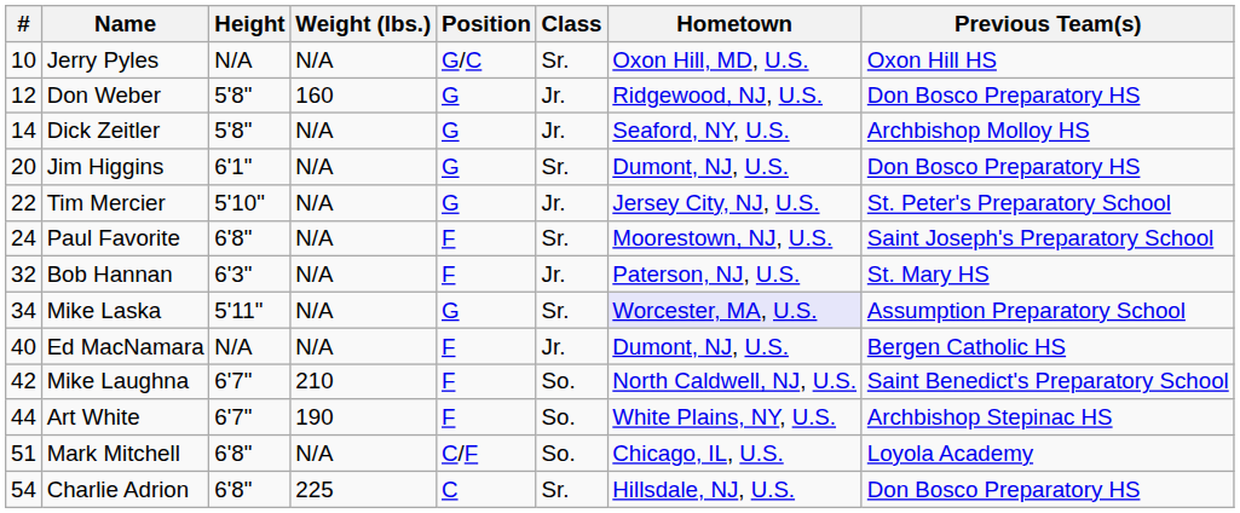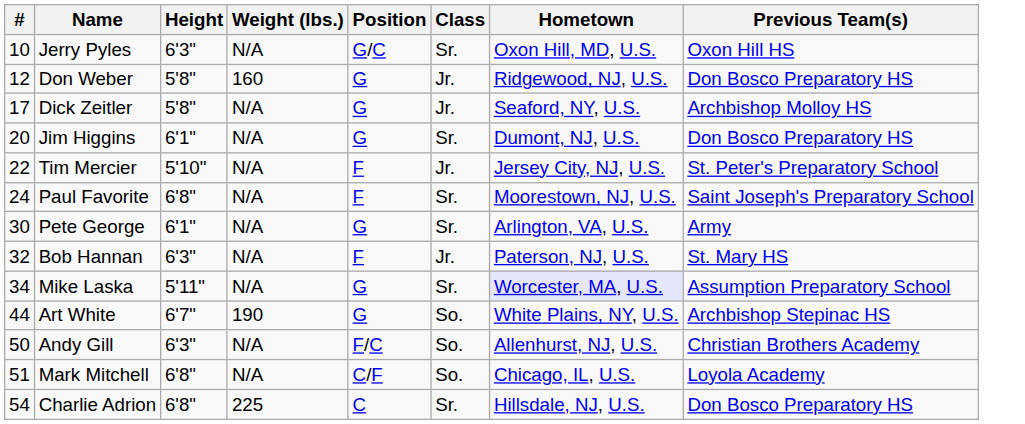 <table class="wikitable" style="font-size: 90%">
 <tr>
 <th>#</th>
 <th>Name</th>
 <th>Height</th>
 <th>Weight (lbs.)</th>
 <th>Position</th>
 <th>Class</th>
 <th>Hometown</th>
 <th>Previous Team(s)</th>
 </tr>
 <tr>
 <td>10</td>
 <td>Jerry Pyles</td>
-<td>N/A</td>
+<td>6'3"</td>
 <td>N/A</td>
 <td><a href='#'>G</a>/<a href='#'>C</a></td>
 <td>Sr.</td>
 <td><a href='#'>Oxon Hill, MD</a>, <a href='#'>U.S.</a></td>
 <td><a href='#'>Oxon Hill HS</a></td>
 </tr>
 <tr>
 <td>12</td>
 <td>Don Weber</td>
 <td>5'8"</td>
 <td>160</td>
 <td><a href='#'>G</a></td>
 <td>Jr.</td>
 <td><a href='#'>Ridgewood, NJ</a>, <a href='#'>U.S.</a></td>
 <td><a href='#'>Don Bosco Preparatory HS</a></td>
 </tr>
 <tr>
-<td>14</td>
+<td>17</td>
 <td>Dick Zeitler</td>
 <td>5'8"</td>
 <td>N/A</td>
 <td><a href='#'>G</a></td>
 <td>Jr.</td>
 <td><a href='#'>Seaford, NY</a>, <a href='#'>U.S.</a></td>
 <td><a href='#'>Archbishop Molloy HS</a></td>
 </tr>
 <tr>
 <td>20</td>
 <td>Jim Higgins</td>
 <td>6'1"</td>
 <td>N/A</td>
 <td><a href='#'>G</a></td>
 <td>Sr.</td>
 <td><a href='#'>Dumont, NJ</a>, <a href='#'>U.S.</a></td>
 <td><a href='#'>Don Bosco Preparatory HS</a></td>
 </tr>
 <tr>
 <td>22</td>
 <td>Tim Mercier</td>
 <td>5'10"</td>
 <td>N/A</td>
-<td><a href='#'>G</a></td>
+<td><a href='#'>F</a></td>
 <td>Jr.</td>
 <td><a href='#'>Jersey City, NJ</a>, <a href='#'>U.S.</a></td>
 <td><a href='#'>St. Peter's Preparatory School</a></td>
 </tr>
 <tr>
 <td>24</td>
 <td>Paul Favorite</td>
 <td>6'8"</td>
 <td>N/A</td>
 <td><a href='#'>F</a></td>
 <td>Sr.</td>
 <td><a href='#'>Moorestown, NJ</a>, <a href='#'>U.S.</a></td>
 <td><a href='#'>Saint Joseph's Preparatory School</a></td>
+</tr>
+<tr>
+<td>30</td>
+<td>Pete George</td>
+<td>6'1"</td>
+<td>N/A</td>
+<td><a href='#'>G</a></td>
+<td>Sr.</td>
+<td><a href='#'>Arlington, VA</a>, <a href='#'>U.S.</a></td>
+<td><a href='#'>Army</a></td>
 </tr>
 <tr>
 <td>32</td>
 <td>Bob Hannan</td>
 <td>6'3"</td>
 <td>N/A</td>
 <td><a href='#'>F</a></td>
 <td>Jr.</td>
 <td><a href='#'>Paterson, NJ</a>, <a href='#'>U.S.</a></td>
 <td><a href='#'>St. Mary HS</a></td>
 </tr>
 <tr>
 <td>34</td>
 <td>Mike Laska</td>
 <td>5'11"</td>
 <td>N/A</td>
 <td><a href='#'>G</a></td>
 <td>Sr.</td>
 <td style="background: lavender;"><a href='#'>Worcester, MA</a>, <a href='#'>U.S.</a></td>
 <td><a href='#'>Assumption Preparatory School</a></td>
 </tr>
 <tr>
-<td>40</td>
-<td>Ed MacNamara</td>
-<td>N/A</td>
-<td>N/A</td>
-<td><a href='#'>F</a></td>
-<td>Jr.</td>
-<td><a href='#'>Dumont, NJ</a>, <a href='#'>U.S.</a></td>
-<td><a href='#'>Bergen Catholic HS</a></td>
-</tr>
-<tr>
-<td>42</td>
-<td>Mike Laughna</td>
-<td>6'7"</td>
-<td>210</td>
-<td><a href='#'>F</a></td>
-<td>So.</td>
-<td><a href='#'>North Caldwell, NJ</a>, <a href='#'>U.S.</a></td>
-<td><a href='#'>Saint Benedict's Preparatory School</a></td>
-</tr>
-<tr>
 <td>44</td>
 <td>Art White</td>
 <td>6'7"</td>
 <td>190</td>
-<td><a href='#'>F</a></td>
+<td><a href='#'>G</a></td>
 <td>So.</td>
 <td><a href='#'>White Plains, NY</a>, <a href='#'>U.S.</a></td>
 <td><a href='#'>Archbishop Stepinac HS</a></td>
+</tr>
+<tr>
+<td>50</td>
+<td>Andy Gill</td>
+<td>6'3"</td>
+<td>N/A</td>
+<td><a href='#'>F</a>/<a href='#'>C</a></td>
+<td>So.</td>
+<td><a href='#'>Allenhurst, NJ</a>, <a href='#'>U.S.</a></td>
+<td><a href='#'>Christian Brothers Academy</a></td>
 </tr>
 <tr>
 <td>51</td>
 <td>Mark Mitchell</td>
 <td>6'8"</td>
 <td>N/A</td>
 <td><a href='#'>C</a>/<a href='#'>F</a></td>
 <td>So.</td>
 <td><a href='#'>Chicago, IL</a>, <a href='#'>U.S.</a></td>
 <td><a href='#'>Loyola Academy</a></td>
 </tr>
 <tr>
 <td>54</td>
 <td>Charlie Adrion</td>
 <td>6'8"</td>
 <td>225</td>
 <td><a href='#'>C</a></td>
 <td>Sr.</td>
 <td><a href='#'>Hillsdale, NJ</a>, <a href='#'>U.S.</a></td>
 <td><a href='#'>Don Bosco Preparatory HS</a></td>
 </tr>
 </table>
